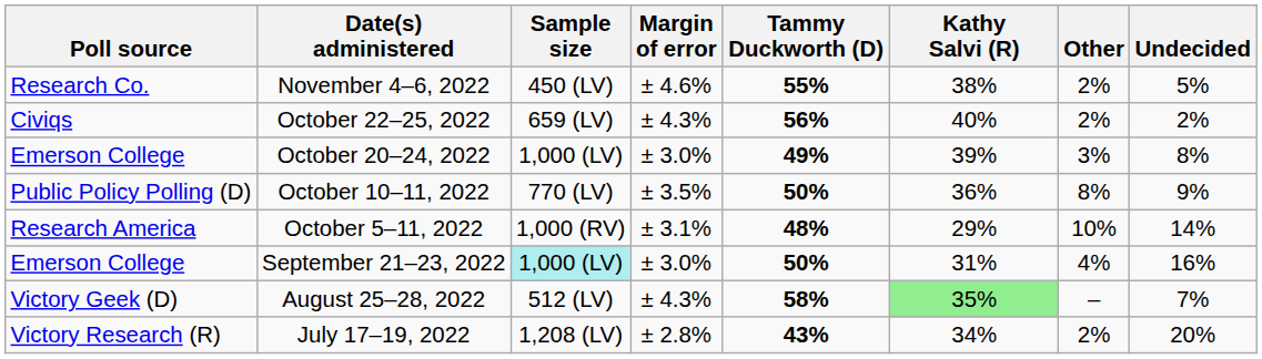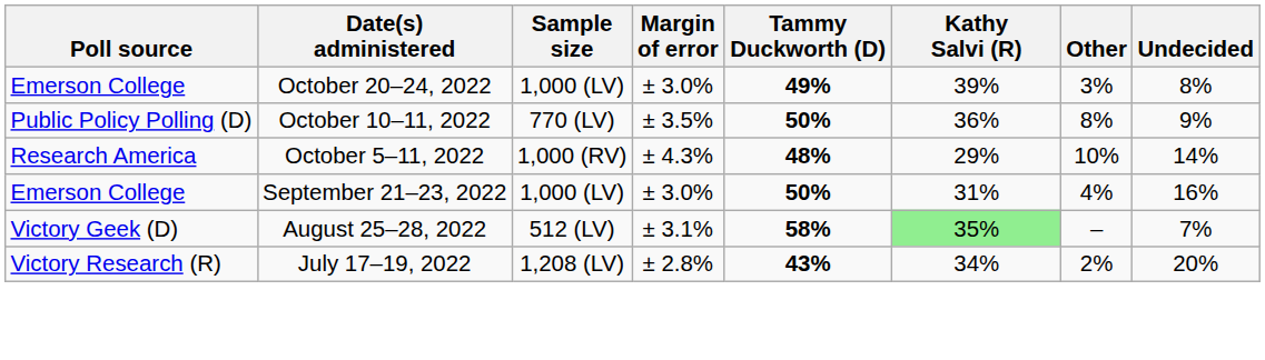 <table class="wikitable" style="font-size:90%;text-align:center;">
 <tr style="vertical-align:bottom">
 <th>Poll source</th>
 <th>Date(s)<br>administered</th>
 <th>Sample<br>size</th>
 <th>Margin<br>of error</th>
 <th style="width:100px;">Tammy<br>Duckworth (D)</th>
 <th style="width:100px;">Kathy<br>Salvi (R)</th>
 <th>Other</th>
 <th>Undecided</th>
-</tr>
-<tr>
-<td style="text-align:left;"><a href='#'>Research Co.</a></td>
-<td>November 4–6, 2022</td>
-<td>450 (LV)</td>
-<td>± 4.6%</td>
-<td><strong>55%</strong></td>
-<td>38%</td>
-<td>2%</td>
-<td>5%</td>
-</tr>
-<tr>
-<td style="text-align:left;"><a href='#'>Civiqs</a></td>
-<td>October 22–25, 2022</td>
-<td>659 (LV)</td>
-<td>± 4.3%</td>
-<td><strong>56%</strong></td>
-<td>40%</td>
-<td>2%</td>
-<td>2%</td>
 </tr>
 <tr>
 <td style="text-align:left;"><a href='#'>Emerson College</a></td>
 <td>October 20–24, 2022</td>
 <td>1,000 (LV)</td>
 <td>± 3.0%</td>
 <td><strong>49%</strong></td>
 <td>39%</td>
 <td>3%</td>
 <td>8%</td>
 </tr>
 <tr>
 <td style="text-align:left;"><a href='#'>Public Policy Polling</a> (D)</td>
 <td>October 10–11, 2022</td>
 <td>770 (LV)</td>
 <td>± 3.5%</td>
 <td><strong>50%</strong></td>
 <td>36%</td>
 <td>8%</td>
 <td>9%</td>
 </tr>
 <tr>
 <td style="text-align:left;"><a href='#'>Research America</a></td>
 <td>October 5–11, 2022</td>
 <td>1,000 (RV)</td>
-<td>± 3.1%</td>
+<td>± 4.3%</td>
 <td><strong>48%</strong></td>
 <td>29%</td>
 <td>10%</td>
 <td>14%</td>
 </tr>
 <tr>
 <td style="text-align:left;"><a href='#'>Emerson College</a></td>
 <td>September 21–23, 2022</td>
-<td style="background: paleturquoise;">1,000 (LV)</td>
+<td>1,000 (LV)</td>
 <td>± 3.0%</td>
 <td><strong>50%</strong></td>
 <td>31%</td>
 <td>4%</td>
 <td>16%</td>
 </tr>
 <tr>
 <td style="text-align:left;"><a href='#'>Victory Geek</a> (D)</td>
 <td>August 25–28, 2022</td>
 <td>512 (LV)</td>
-<td>± 4.3%</td>
+<td>± 3.1%</td>
 <td><strong>58%</strong></td>
 <td style="background: lightgreen;">35%</td>
 <td>–</td>
 <td>7%</td>
 </tr>
 <tr>
 <td style="text-align:left;"><a href='#'>Victory Research</a> (R)</td>
 <td>July 17–19, 2022</td>
 <td>1,208 (LV)</td>
 <td>± 2.8%</td>
 <td><strong>43%</strong></td>
 <td>34%</td>
 <td>2%</td>
 <td>20%</td>
 </tr>
 </table>
